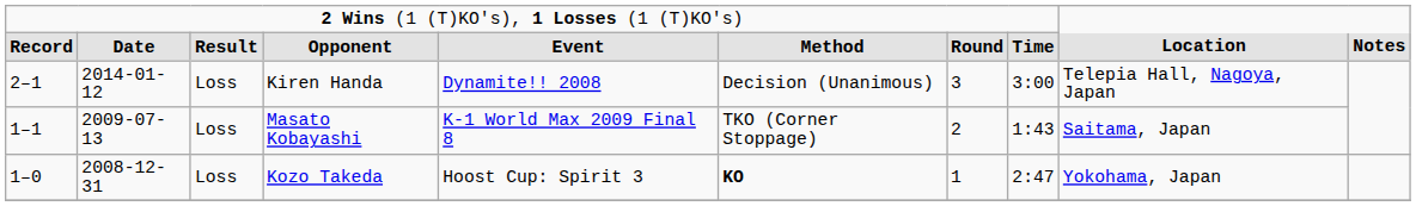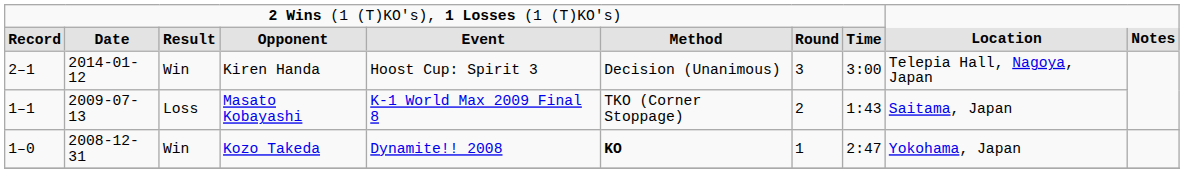 <table class="wikitable" style="margin:0.5em auto; font-size:85%">
 <tr>
 <td style="text-align: center" colspan=8><strong>2 Wins</strong> (1 (T)KO's), <strong>1 Losses</strong> (1 (T)KO's)</td>
 </tr>
 <tr>
 <th style="border-style: none none solid solid; background: #e3e3e3">Record</th>
 <th style="border-style: none none solid solid; background: #e3e3e3"><strong>Date</strong></th>
 <th style="border-style: none none solid solid; background: #e3e3e3"><strong>Result</strong></th>
 <th style="border-style: none none solid solid; background: #e3e3e3"><strong>Opponent</strong></th>
 <th style="border-style: none none solid solid; background: #e3e3e3"><strong>Event</strong></th>
 <th style="border-style: none none solid solid; background: #e3e3e3"><strong>Method</strong></th>
 <th style="border-style: none none solid solid; background: #e3e3e3"><strong>Round</strong></th>
 <th style="border-style: none none solid solid; background: #e3e3e3"><strong>Time</strong></th>
 <th style="border-style: none none solid solid; background: #e3e3e3"><strong>Location</strong></th>
 <th style="border-style: none none solid solid; background: #e3e3e3"><strong>Notes</strong></th>
 </tr>
 <tr>
 <td>2–1</td>
 <td>2014-01-12</td>
-<td>Loss</td>
+<td>Win</td>
 <td> Kiren Handa</td>
-<td><a href='#'>Dynamite!! 2008</a></td>
+<td>Hoost Cup: Spirit 3</td>
 <td>Decision (Unanimous)</td>
 <td>3</td>
 <td>3:00</td>
 <td> Telepia Hall, <a href='#'>Nagoya</a>, Japan</td>
 </tr>
 <tr>
 <td>1–1</td>
 <td>2009-07-13</td>
 <td>Loss</td>
 <td> <a href='#'>Masato Kobayashi</a></td>
 <td><a href='#'>K-1 World Max 2009 Final 8</a></td>
 <td>TKO (Corner Stoppage)</td>
 <td>2</td>
 <td>1:43</td>
 <td> <a href='#'>Saitama</a>, Japan</td>
 </tr>
 <tr>
 <td>1–0</td>
 <td>2008-12-31</td>
-<td>Loss</td>
+<td>Win</td>
 <td> <a href='#'>Kozo Takeda</a></td>
-<td>Hoost Cup: Spirit 3</td>
+<td><a href='#'>Dynamite!! 2008</a></td>
 <td><strong>KO</strong></td>
 <td>1</td>
 <td>2:47</td>
 <td> <a href='#'>Yokohama</a>, Japan</td>
 <td></td>
 </tr>
 <tr>
 </tr>
 </table>
